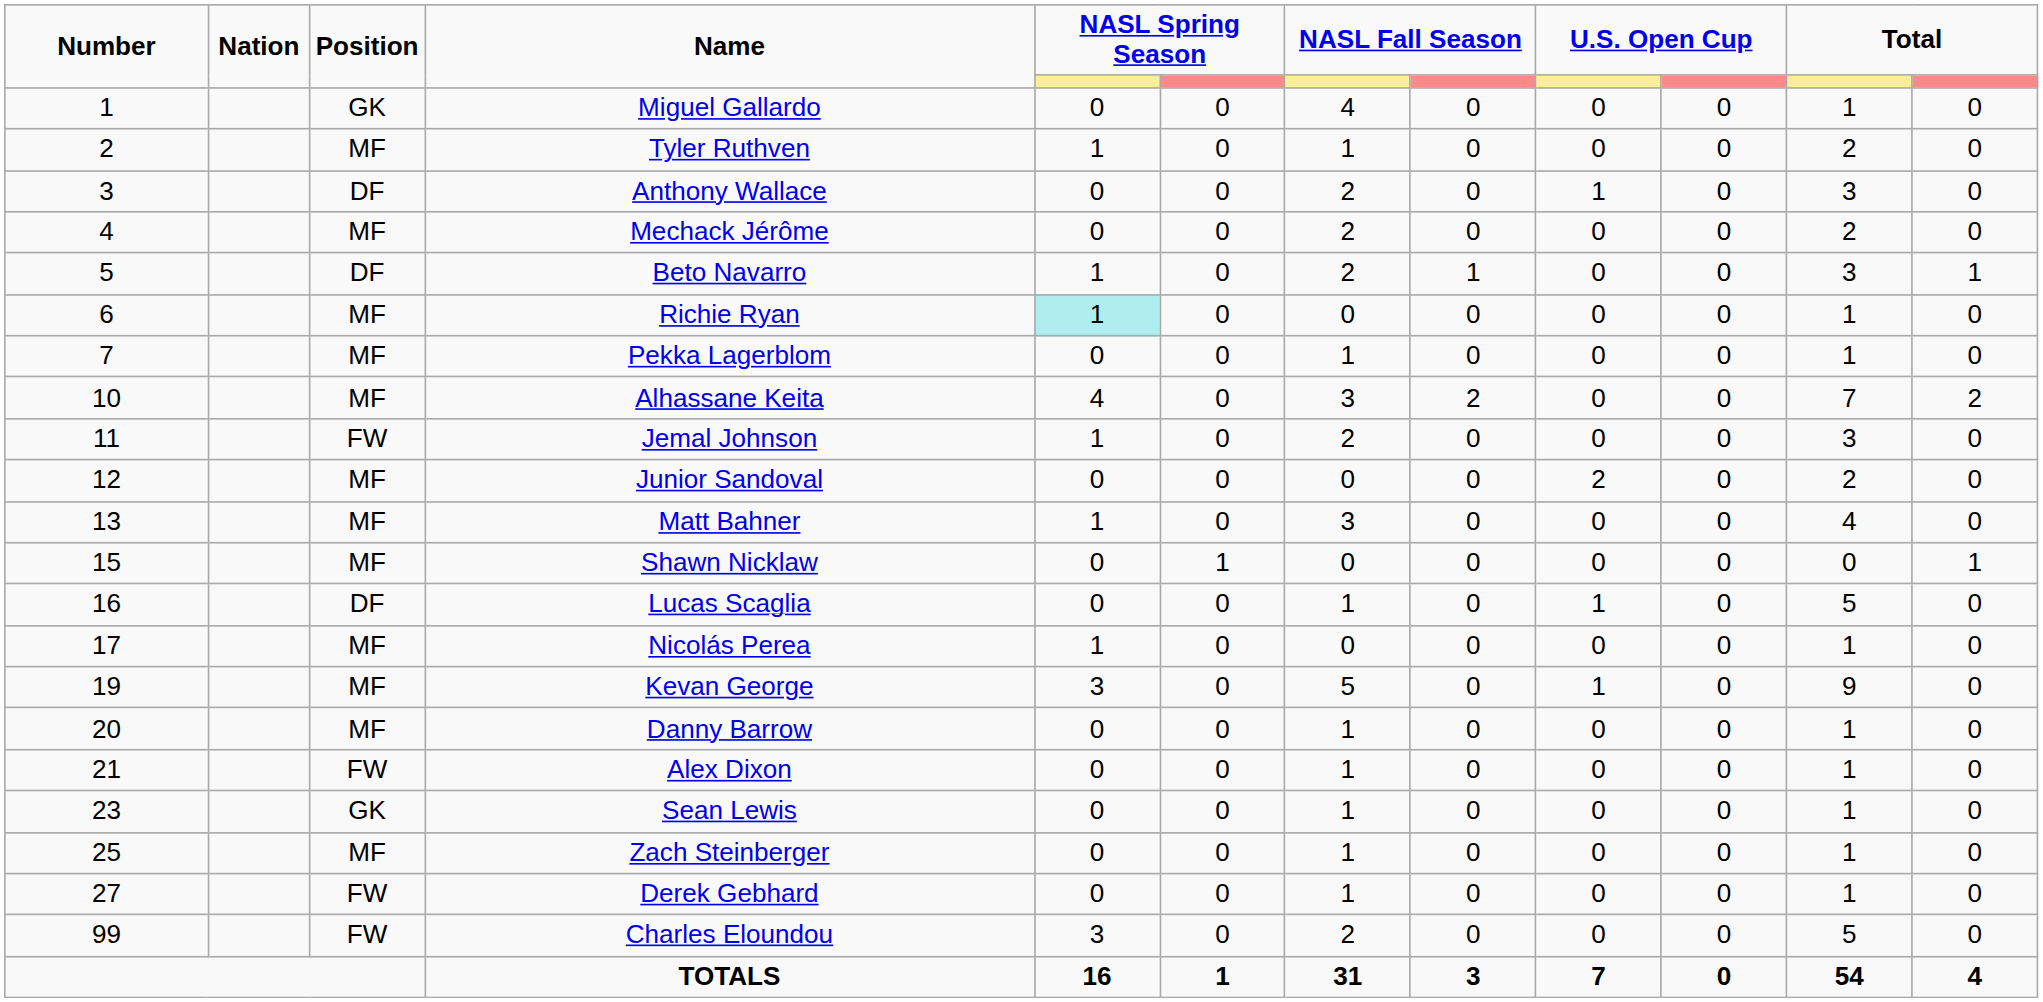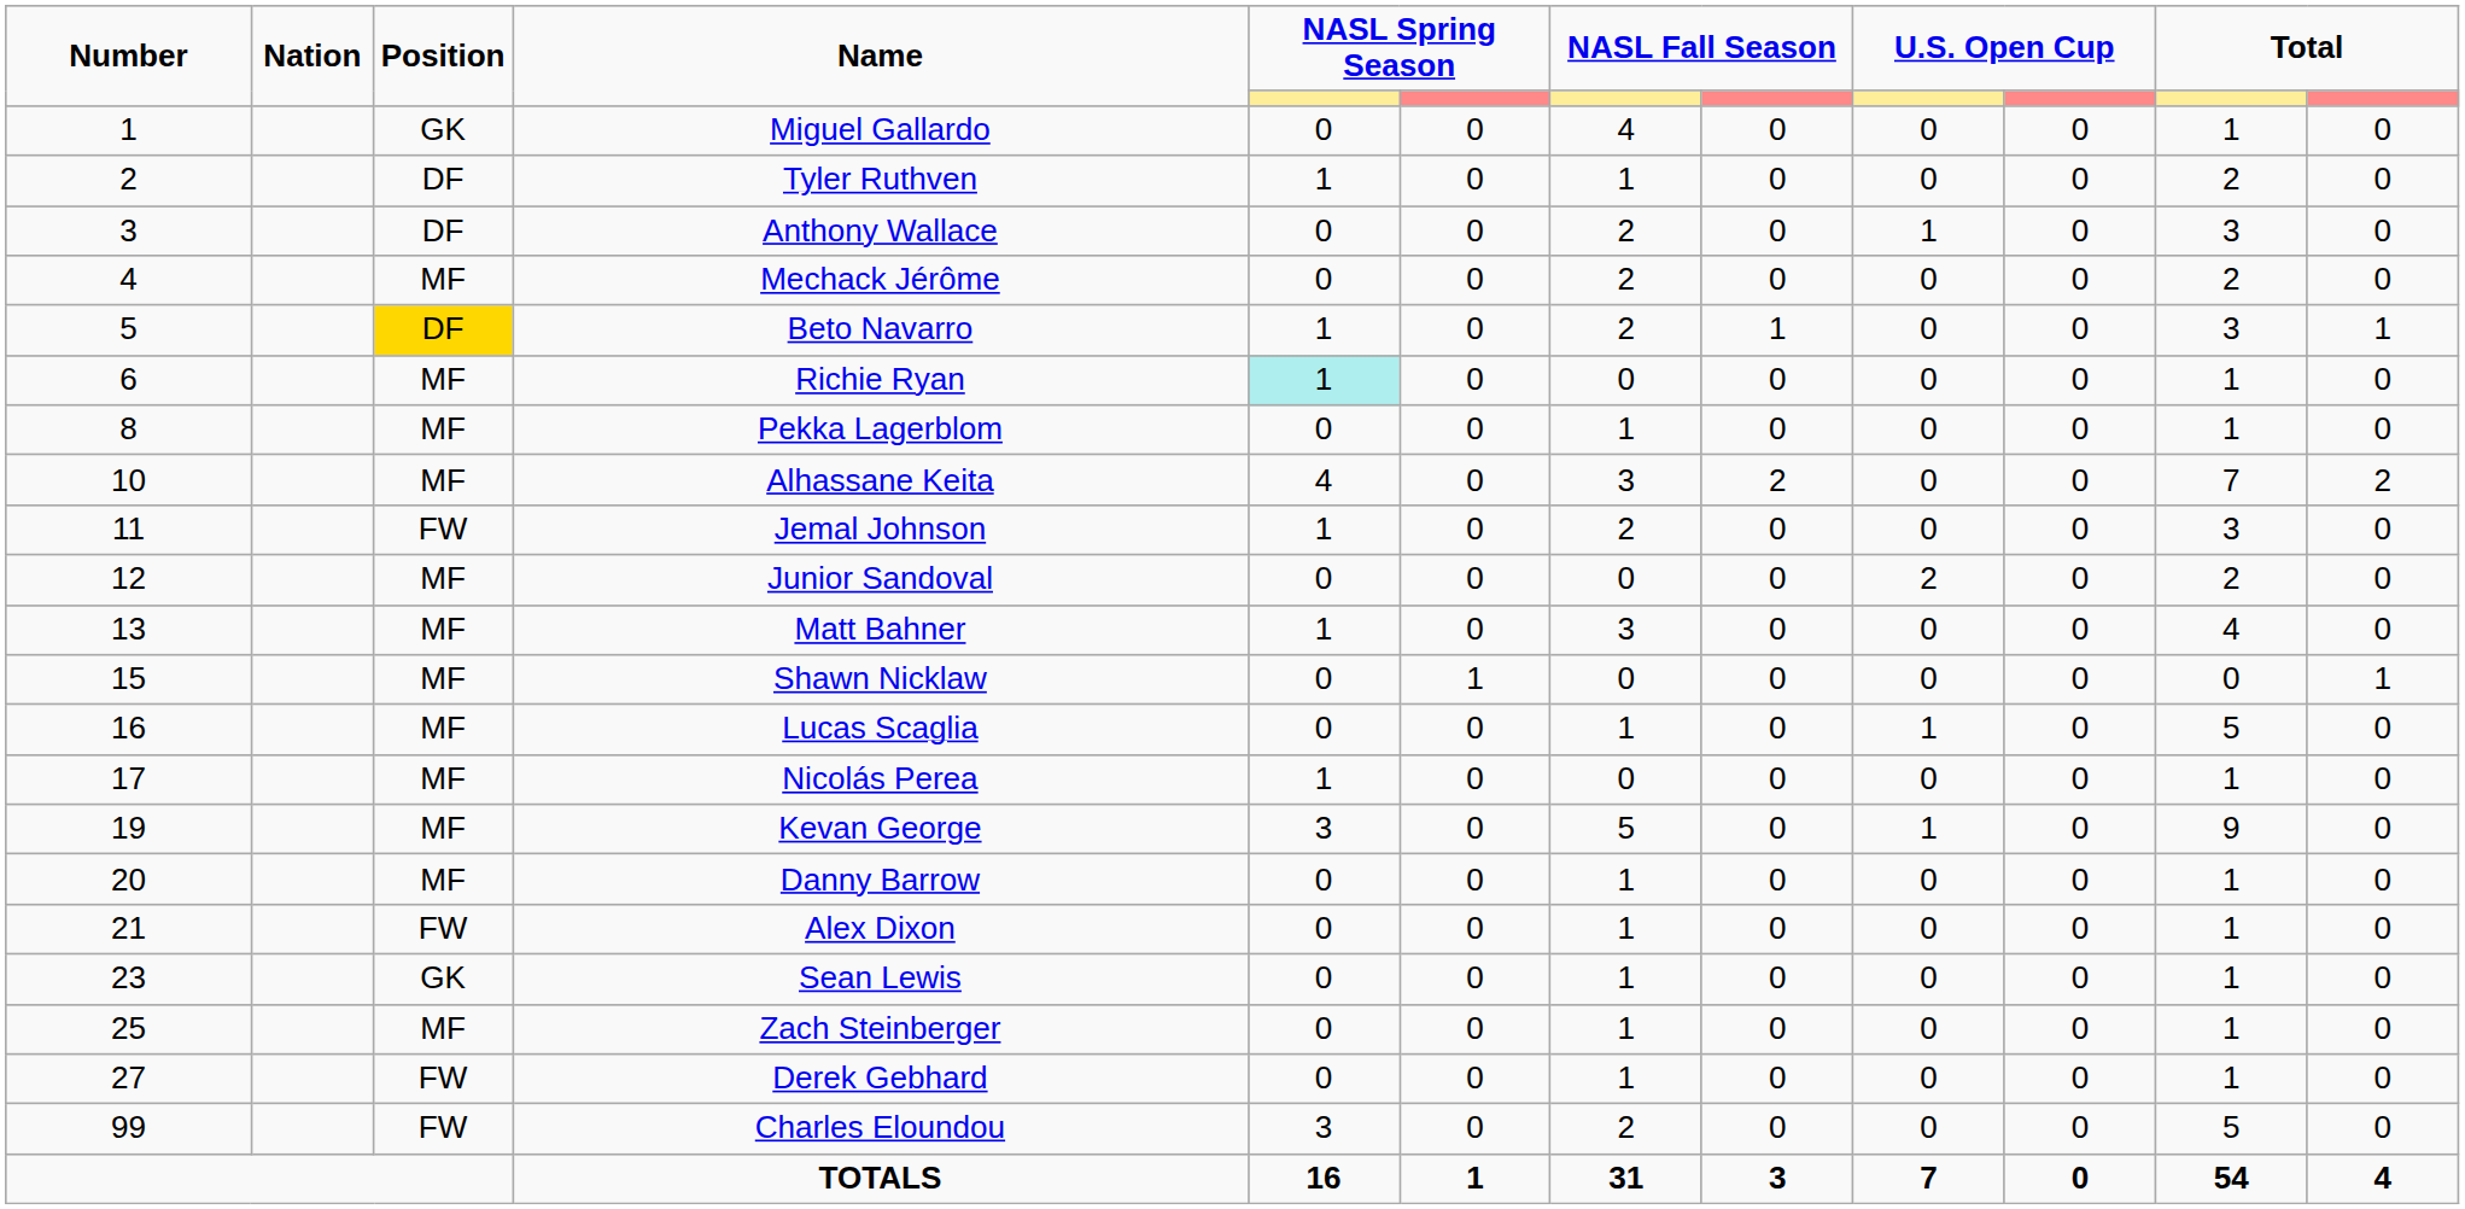 <table class="wikitable" style="text-align:center;">
 <tr>
 <td rowspan="2"  style="width:10%; text-align:center;"><strong>Number</strong></td>
 <td rowspan="2"  style="width:5%; text-align:center;"><strong>Nation</strong></td>
 <td rowspan="2"  style="width:5%; text-align:center;"><strong>Position</strong></td>
 <td rowspan="2"  style="width:30%; text-align:center;"><strong>Name</strong></td>
 <td colspan="2" style="text-align:center;"><strong><a href='#'>NASL Spring Season</a></strong></td>
 <td colspan="2" style="text-align:center;"><strong><a href='#'>NASL Fall Season</a></strong></td>
 <td colspan="2" style="text-align:center;"><strong><a href='#'>U.S. Open Cup</a></strong></td>
 <td colspan="2" style="text-align:center;"><strong>Total</strong></td>
 </tr>
 <tr>
 <th style="width:60px; background:#fe9;"></th>
 <th style="width:60px; background:#ff8888;"></th>
 <th style="width:60px; background:#fe9;"></th>
 <th style="width:60px; background:#ff8888;"></th>
 <th style="width:60px; background:#fe9;"></th>
 <th style="width:60px; background:#ff8888;"></th>
 <th style="width:60px; background:#fe9;"></th>
 <th style="width:60px; background:#ff8888;"></th>
 </tr>
 <tr>
 <td>1</td>
 <td></td>
 <td>GK</td>
 <td><a href='#'>Miguel Gallardo</a></td>
 <td>0</td>
 <td>0</td>
 <td>4</td>
 <td>0</td>
 <td>0</td>
 <td>0</td>
 <td>1</td>
 <td>0</td>
 </tr>
 <tr>
 <td>2</td>
 <td></td>
-<td>MF</td>
+<td>DF</td>
 <td><a href='#'>Tyler Ruthven</a></td>
 <td>1</td>
 <td>0</td>
 <td>1</td>
 <td>0</td>
 <td>0</td>
 <td>0</td>
 <td>2</td>
 <td>0</td>
 </tr>
 <tr>
 <td>3</td>
 <td></td>
 <td>DF</td>
 <td><a href='#'>Anthony Wallace</a></td>
 <td>0</td>
 <td>0</td>
 <td>2</td>
 <td>0</td>
 <td>1</td>
 <td>0</td>
 <td>3</td>
 <td>0</td>
 </tr>
 <tr>
 <td>4</td>
 <td></td>
 <td>MF</td>
 <td><a href='#'>Mechack Jérôme</a></td>
 <td>0</td>
 <td>0</td>
 <td>2</td>
 <td>0</td>
 <td>0</td>
 <td>0</td>
 <td>2</td>
 <td>0</td>
 </tr>
 <tr>
 <td>5</td>
 <td></td>
-<td>DF</td>
+<td style="background: gold;">DF</td>
 <td><a href='#'>Beto Navarro</a></td>
 <td>1</td>
 <td>0</td>
 <td>2</td>
 <td>1</td>
 <td>0</td>
 <td>0</td>
 <td>3</td>
 <td>1</td>
 </tr>
 <tr>
 <td>6</td>
 <td></td>
 <td>MF</td>
 <td><a href='#'>Richie Ryan</a></td>
 <td style="background: paleturquoise;">1</td>
 <td>0</td>
 <td>0</td>
 <td>0</td>
 <td>0</td>
 <td>0</td>
 <td>1</td>
 <td>0</td>
 </tr>
 <tr>
-<td>7</td>
+<td>8</td>
 <td></td>
 <td>MF</td>
 <td><a href='#'>Pekka Lagerblom</a></td>
 <td>0</td>
 <td>0</td>
 <td>1</td>
 <td>0</td>
 <td>0</td>
 <td>0</td>
 <td>1</td>
 <td>0</td>
 </tr>
 <tr>
 <td>10</td>
 <td></td>
 <td>MF</td>
 <td><a href='#'>Alhassane Keita</a></td>
 <td>4</td>
 <td>0</td>
 <td>3</td>
 <td>2</td>
 <td>0</td>
 <td>0</td>
 <td>7</td>
 <td>2</td>
 </tr>
 <tr>
 <td>11</td>
 <td></td>
 <td>FW</td>
 <td><a href='#'>Jemal Johnson</a></td>
 <td>1</td>
 <td>0</td>
 <td>2</td>
 <td>0</td>
 <td>0</td>
 <td>0</td>
 <td>3</td>
 <td>0</td>
 </tr>
 <tr>
 <td>12</td>
 <td></td>
 <td>MF</td>
 <td><a href='#'>Junior Sandoval</a></td>
 <td>0</td>
 <td>0</td>
 <td>0</td>
 <td>0</td>
 <td>2</td>
 <td>0</td>
 <td>2</td>
 <td>0</td>
 </tr>
 <tr>
 <td>13</td>
 <td></td>
 <td>MF</td>
 <td><a href='#'>Matt Bahner</a></td>
 <td>1</td>
 <td>0</td>
 <td>3</td>
 <td>0</td>
 <td>0</td>
 <td>0</td>
 <td>4</td>
 <td>0</td>
 </tr>
 <tr>
 <td>15</td>
 <td></td>
 <td>MF</td>
 <td><a href='#'>Shawn Nicklaw</a></td>
 <td>0</td>
 <td>1</td>
 <td>0</td>
 <td>0</td>
 <td>0</td>
 <td>0</td>
 <td>0</td>
 <td>1</td>
 </tr>
 <tr>
 <td>16</td>
 <td></td>
-<td>DF</td>
+<td>MF</td>
 <td><a href='#'>Lucas Scaglia</a></td>
 <td>0</td>
 <td>0</td>
 <td>1</td>
 <td>0</td>
 <td>1</td>
 <td>0</td>
 <td>5</td>
 <td>0</td>
 </tr>
 <tr>
 <td>17</td>
 <td></td>
 <td>MF</td>
 <td><a href='#'>Nicolás Perea</a></td>
 <td>1</td>
 <td>0</td>
 <td>0</td>
 <td>0</td>
 <td>0</td>
 <td>0</td>
 <td>1</td>
 <td>0</td>
 </tr>
 <tr>
 <td>19</td>
 <td></td>
 <td>MF</td>
 <td><a href='#'>Kevan George</a></td>
 <td>3</td>
 <td>0</td>
 <td>5</td>
 <td>0</td>
 <td>1</td>
 <td>0</td>
 <td>9</td>
 <td>0</td>
 </tr>
 <tr>
 <td>20</td>
 <td></td>
 <td>MF</td>
 <td><a href='#'>Danny Barrow</a></td>
 <td>0</td>
 <td>0</td>
 <td>1</td>
 <td>0</td>
 <td>0</td>
 <td>0</td>
 <td>1</td>
 <td>0</td>
 </tr>
 <tr>
 <td>21</td>
 <td></td>
 <td>FW</td>
 <td><a href='#'>Alex Dixon</a></td>
 <td>0</td>
 <td>0</td>
 <td>1</td>
 <td>0</td>
 <td>0</td>
 <td>0</td>
 <td>1</td>
 <td>0</td>
 </tr>
 <tr>
 <td>23</td>
 <td></td>
 <td>GK</td>
 <td><a href='#'>Sean Lewis</a></td>
 <td>0</td>
 <td>0</td>
 <td>1</td>
 <td>0</td>
 <td>0</td>
 <td>0</td>
 <td>1</td>
 <td>0</td>
 </tr>
 <tr>
 <td>25</td>
 <td></td>
 <td>MF</td>
 <td><a href='#'>Zach Steinberger</a></td>
 <td>0</td>
 <td>0</td>
 <td>1</td>
 <td>0</td>
 <td>0</td>
 <td>0</td>
 <td>1</td>
 <td>0</td>
 </tr>
 <tr>
 <td>27</td>
 <td></td>
 <td>FW</td>
 <td><a href='#'>Derek Gebhard</a></td>
 <td>0</td>
 <td>0</td>
 <td>1</td>
 <td>0</td>
 <td>0</td>
 <td>0</td>
 <td>1</td>
 <td>0</td>
 </tr>
 <tr>
 <td>99</td>
 <td></td>
 <td>FW</td>
 <td><a href='#'>Charles Eloundou</a></td>
 <td>3</td>
 <td>0</td>
 <td>2</td>
 <td>0</td>
 <td>0</td>
 <td>0</td>
 <td>5</td>
 <td>0</td>
 </tr>
 <tr>
 <td colspan="3"></td>
 <td><strong>TOTALS</strong></td>
 <td><strong>16</strong></td>
 <td><strong>1</strong></td>
 <td><strong>31</strong></td>
 <td><strong>3</strong></td>
 <td><strong>7</strong></td>
 <td><strong>0</strong></td>
 <td><strong>54</strong></td>
 <td><strong>4</strong></td>
 </tr>
 </table>
